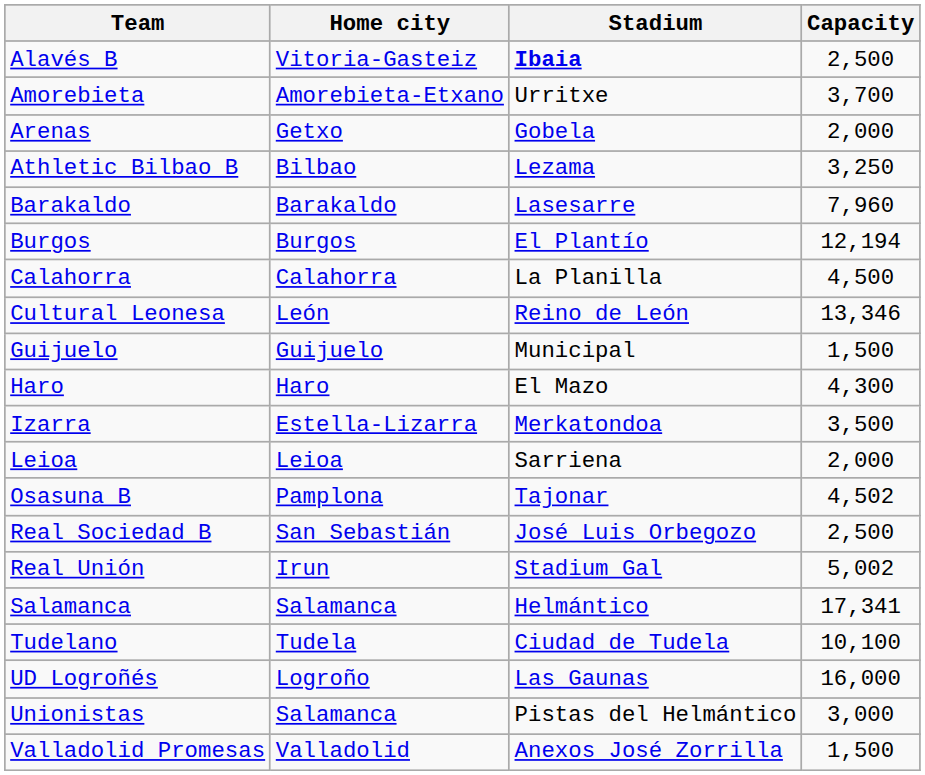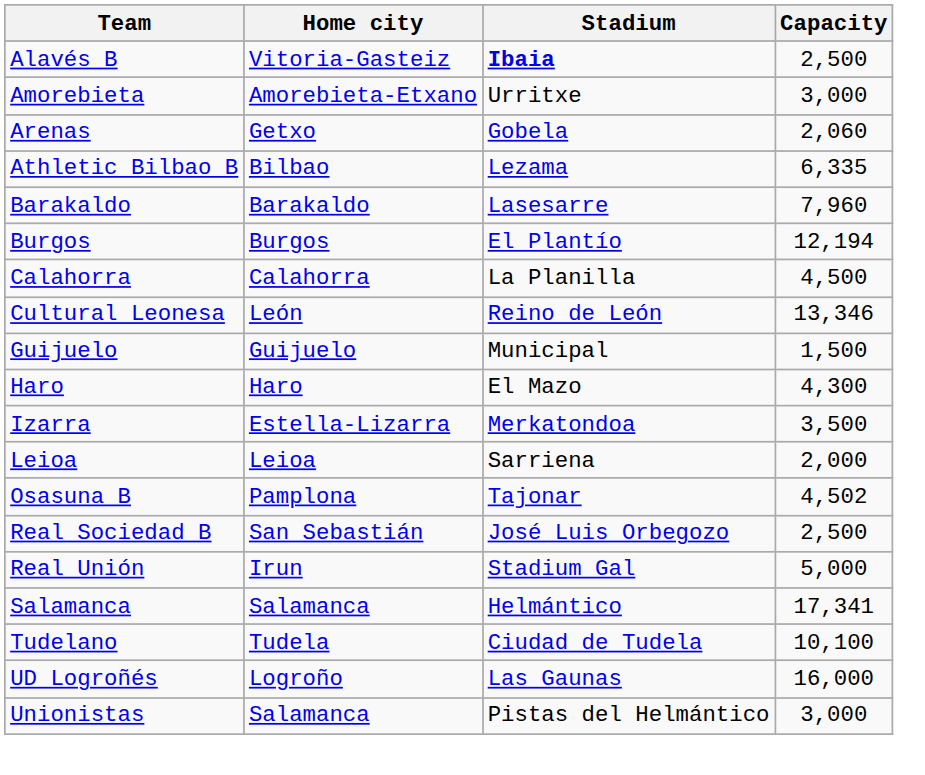 <table class="wikitable sortable">
 <tr>
 <th>Team</th>
 <th>Home city</th>
 <th>Stadium</th>
 <th>Capacity</th>
 </tr>
 <tr>
 <td><a href='#'>Alavés B</a></td>
 <td><a href='#'>Vitoria-Gasteiz</a></td>
 <td><strong><a href='#'>Ibaia</a></strong></td>
 <td align=center>2,500 </td>
 </tr>
 <tr>
 <td><a href='#'>Amorebieta</a></td>
 <td><a href='#'>Amorebieta-Etxano</a></td>
 <td>Urritxe</td>
-<td align=center>3,700 </td>
+<td align=center>3,000 </td>
 </tr>
 <tr>
 <td><a href='#'>Arenas</a></td>
 <td><a href='#'>Getxo</a></td>
 <td><a href='#'>Gobela</a></td>
-<td align=center>2,000 </td>
+<td align=center>2,060 </td>
 </tr>
 <tr>
 <td><a href='#'>Athletic Bilbao B</a></td>
 <td><a href='#'>Bilbao</a></td>
 <td><a href='#'>Lezama</a></td>
-<td align=center>3,250 </td>
+<td align=center>6,335 </td>
 </tr>
 <tr>
 <td><a href='#'>Barakaldo</a></td>
 <td><a href='#'>Barakaldo</a></td>
 <td><a href='#'>Lasesarre</a></td>
 <td align=center>7,960  </td>
 </tr>
 <tr>
 <td><a href='#'>Burgos</a></td>
 <td><a href='#'>Burgos</a></td>
 <td><a href='#'>El Plantío</a></td>
 <td align=center>12,194 </td>
 </tr>
 <tr>
 <td><a href='#'>Calahorra</a></td>
 <td><a href='#'>Calahorra</a></td>
 <td>La Planilla</td>
 <td align=center>4,500  </td>
 </tr>
 <tr>
 <td><a href='#'>Cultural Leonesa</a></td>
 <td><a href='#'>León</a></td>
 <td><a href='#'>Reino de León</a></td>
 <td align=center>13,346  </td>
 </tr>
 <tr>
 <td><a href='#'>Guijuelo</a></td>
 <td><a href='#'>Guijuelo</a></td>
 <td>Municipal</td>
 <td align=center>1,500 </td>
 </tr>
 <tr>
 <td><a href='#'>Haro</a></td>
 <td><a href='#'>Haro</a></td>
 <td>El Mazo</td>
 <td align=center>4,300 </td>
 </tr>
 <tr>
 <td><a href='#'>Izarra</a></td>
 <td><a href='#'>Estella-Lizarra</a></td>
 <td><a href='#'>Merkatondoa</a></td>
 <td align=center>3,500 </td>
 </tr>
 <tr>
 <td><a href='#'>Leioa</a></td>
 <td><a href='#'>Leioa</a></td>
 <td>Sarriena</td>
 <td align=center>2,000 </td>
 </tr>
 <tr>
 <td><a href='#'>Osasuna B</a></td>
 <td><a href='#'>Pamplona</a></td>
 <td><a href='#'>Tajonar</a></td>
 <td align=center>4,502 </td>
 </tr>
 <tr>
 <td><a href='#'>Real Sociedad B</a></td>
 <td><a href='#'>San Sebastián</a></td>
 <td><a href='#'>José Luis Orbegozo</a></td>
 <td align=center>2,500 </td>
 </tr>
 <tr>
 <td><a href='#'>Real Unión</a></td>
 <td><a href='#'>Irun</a></td>
 <td><a href='#'>Stadium Gal</a></td>
-<td align=center>5,002  </td>
+<td align=center>5,000  </td>
 </tr>
 <tr>
 <td><a href='#'>Salamanca</a></td>
 <td><a href='#'>Salamanca</a></td>
 <td><a href='#'>Helmántico</a></td>
 <td align=center>17,341</td>
 </tr>
 <tr>
 <td><a href='#'>Tudelano</a></td>
 <td><a href='#'>Tudela</a></td>
 <td><a href='#'>Ciudad de Tudela</a></td>
 <td align=center>10,100</td>
 </tr>
 <tr>
 <td><a href='#'>UD Logroñés</a></td>
 <td><a href='#'>Logroño</a></td>
 <td><a href='#'>Las Gaunas</a></td>
 <td align=center>16,000</td>
 </tr>
 <tr>
 <td><a href='#'>Unionistas</a></td>
 <td><a href='#'>Salamanca</a></td>
 <td>Pistas del Helmántico</td>
 <td align=center>3,000</td>
 </tr>
-<tr>
-<td><a href='#'>Valladolid Promesas</a></td>
-<td><a href='#'>Valladolid</a></td>
-<td><a href='#'>Anexos José Zorrilla</a></td>
-<td align=center>1,500</td>
-</tr>
 </table>
